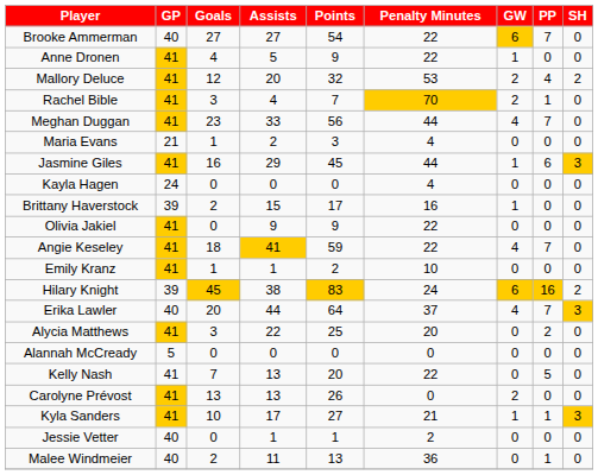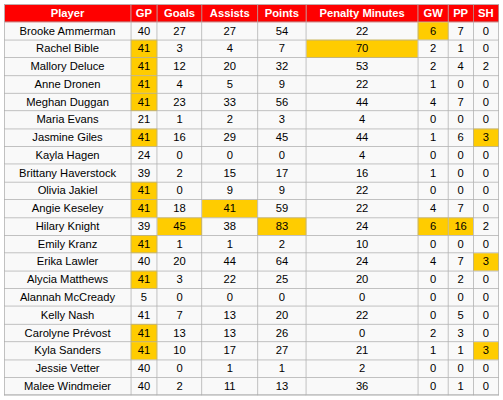 <table class="wikitable" width="80%">
 <tr align="center"  style=" background:red; color:#FFFFFF; ">
 <td><strong>Player</strong></td>
 <td><strong>GP</strong></td>
 <td><strong>Goals</strong></td>
 <td><strong>Assists</strong></td>
 <td><strong>Points</strong></td>
 <td><strong>Penalty Minutes</strong></td>
 <td><strong>GW</strong></td>
 <td><strong>PP</strong></td>
 <td><strong>SH</strong></td>
 </tr>
 <tr align="center" bgcolor="">
 <td>Brooke Ammerman</td>
 <td>40</td>
 <td>27</td>
 <td>27</td>
 <td>54</td>
 <td>22</td>
 <td bgcolor="#FFCC00">6</td>
 <td>7</td>
 <td>0</td>
 </tr>
 <tr align="center" bgcolor="">
-<td>Anne Dronen</td>
+<td>Rachel Bible</td>
 <td bgcolor="#FFCC00">41</td>
+<td>3</td>
 <td>4</td>
-<td>5</td>
-<td>9</td>
-<td>22</td>
+<td>7</td>
+<td bgcolor="#FFCC00">70</td>
+<td>2</td>
 <td>1</td>
-<td>0</td>
 <td>0</td>
 </tr>
 <tr align="center" bgcolor="">
 <td>Mallory Deluce</td>
 <td bgcolor="#FFCC00">41</td>
 <td>12</td>
 <td>20</td>
 <td>32</td>
 <td>53</td>
 <td>2</td>
 <td>4</td>
 <td>2</td>
 </tr>
 <tr align="center" bgcolor="">
-<td>Rachel Bible</td>
+<td>Anne Dronen</td>
 <td bgcolor="#FFCC00">41</td>
-<td>3</td>
 <td>4</td>
-<td>7</td>
-<td bgcolor="#FFCC00">70</td>
-<td>2</td>
+<td>5</td>
+<td>9</td>
+<td>22</td>
 <td>1</td>
+<td>0</td>
 <td>0</td>
 </tr>
 <tr align="center" bgcolor="">
 <td>Meghan Duggan</td>
 <td bgcolor="#FFCC00">41</td>
 <td>23</td>
 <td>33</td>
 <td>56</td>
 <td>44</td>
 <td>4</td>
 <td>7</td>
 <td>0</td>
 </tr>
 <tr align="center" bgcolor="">
 <td>Maria Evans</td>
 <td>21</td>
 <td>1</td>
 <td>2</td>
 <td>3</td>
 <td>4</td>
 <td>0</td>
 <td>0</td>
 <td>0</td>
 </tr>
 <tr align="center" bgcolor="">
 <td>Jasmine Giles</td>
 <td bgcolor="#FFCC00">41</td>
 <td>16</td>
 <td>29</td>
 <td>45</td>
 <td>44</td>
 <td>1</td>
 <td>6</td>
 <td bgcolor="#FFCC00">3</td>
 </tr>
 <tr align="center" bgcolor="">
 <td>Kayla Hagen</td>
 <td>24</td>
 <td>0</td>
 <td>0</td>
 <td>0</td>
 <td>4</td>
 <td>0</td>
 <td>0</td>
 <td>0</td>
 </tr>
 <tr align="center" bgcolor="">
 <td>Brittany Haverstock</td>
 <td>39</td>
 <td>2</td>
 <td>15</td>
 <td>17</td>
 <td>16</td>
 <td>1</td>
 <td>0</td>
 <td>0</td>
 </tr>
 <tr align="center" bgcolor="">
 <td>Olivia Jakiel</td>
 <td bgcolor="#FFCC00">41</td>
 <td>0</td>
 <td>9</td>
 <td>9</td>
 <td>22</td>
 <td>0</td>
 <td>0</td>
 <td>0</td>
 </tr>
 <tr align="center" bgcolor="">
 <td>Angie Keseley</td>
 <td bgcolor="#FFCC00">41</td>
 <td>18</td>
 <td bgcolor="#FFCC00">41</td>
 <td>59</td>
 <td>22</td>
 <td>4</td>
 <td>7</td>
 <td>0</td>
 </tr>
 <tr align="center" bgcolor="">
+<td>Hilary Knight</td>
+<td>39</td>
+<td bgcolor="#FFCC00">45</td>
+<td>38</td>
+<td bgcolor="#FFCC00">83</td>
+<td>24</td>
+<td bgcolor="#FFCC00">6</td>
+<td bgcolor="#FFCC00">16</td>
+<td>2</td>
+</tr>
+<tr align="center" bgcolor="">
 <td>Emily Kranz</td>
 <td bgcolor="#FFCC00">41</td>
 <td>1</td>
 <td>1</td>
 <td>2</td>
 <td>10</td>
 <td>0</td>
 <td>0</td>
 <td>0</td>
 </tr>
 <tr align="center" bgcolor="">
-<td>Hilary Knight</td>
-<td>39</td>
-<td bgcolor="#FFCC00">45</td>
-<td>38</td>
-<td bgcolor="#FFCC00">83</td>
-<td>24</td>
-<td bgcolor="#FFCC00">6</td>
-<td bgcolor="#FFCC00">16</td>
-<td>2</td>
-</tr>
-<tr align="center" bgcolor="">
 <td>Erika Lawler</td>
 <td>40</td>
 <td>20</td>
 <td>44</td>
 <td>64</td>
-<td>37</td>
+<td>24</td>
 <td>4</td>
 <td>7</td>
 <td bgcolor="#FFCC00">3</td>
 </tr>
 <tr align="center" bgcolor="">
 <td>Alycia Matthews</td>
 <td bgcolor="#FFCC00">41</td>
 <td>3</td>
 <td>22</td>
 <td>25</td>
 <td>20</td>
 <td>0</td>
 <td>2</td>
 <td>0</td>
 </tr>
 <tr align="center" bgcolor="">
 <td>Alannah McCready</td>
 <td>5</td>
 <td>0</td>
 <td>0</td>
 <td>0</td>
 <td>0</td>
 <td>0</td>
 <td>0</td>
 <td>0</td>
 </tr>
 <tr align="center" bgcolor="">
 <td>Kelly Nash</td>
 <td>41</td>
 <td>7</td>
 <td>13</td>
 <td>20</td>
 <td>22</td>
 <td>0</td>
 <td>5</td>
 <td>0</td>
 </tr>
 <tr align="center" bgcolor="">
 <td>Carolyne Prévost</td>
 <td bgcolor="#FFCC00">41</td>
 <td>13</td>
 <td>13</td>
 <td>26</td>
 <td>0</td>
 <td>2</td>
-<td>0</td>
+<td>3</td>
 <td>0</td>
 </tr>
 <tr align="center" bgcolor="">
 <td>Kyla Sanders</td>
 <td bgcolor="#FFCC00">41</td>
 <td>10</td>
 <td>17</td>
 <td>27</td>
 <td>21</td>
 <td>1</td>
 <td>1</td>
 <td bgcolor="#FFCC00">3</td>
 </tr>
 <tr align="center" bgcolor="">
 <td>Jessie Vetter</td>
 <td>40</td>
 <td>0</td>
 <td>1</td>
 <td>1</td>
 <td>2</td>
 <td>0</td>
 <td>0</td>
 <td>0</td>
 </tr>
 <tr align="center" bgcolor="">
 <td>Malee Windmeier</td>
 <td>40</td>
 <td>2</td>
 <td>11</td>
 <td>13</td>
 <td>36</td>
 <td>0</td>
 <td>1</td>
 <td>0</td>
 </tr>
 <tr align="center" bgcolor="">
 </tr>
 </table>
